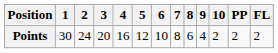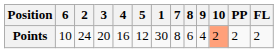 <table class="wikitable" style="font-size:85%">
 <tr valign="top">
 <th>Position</th>
-<th>1</th>
+<th>6</th>
 <th>2</th>
 <th>3</th>
 <th>4</th>
 <th>5</th>
-<th>6</th>
+<th>1</th>
 <th>7</th>
 <th>8</th>
 <th>9</th>
 <th>10</th>
 <th>PP</th>
 <th>FL</th>
 </tr>
 <tr>
 <th>Points</th>
-<td>30</td>
+<td>10</td>
 <td>24</td>
 <td>20</td>
 <td>16</td>
 <td>12</td>
-<td>10</td>
+<td>30</td>
 <td>8</td>
 <td>6</td>
 <td>4</td>
-<td>2</td>
+<td style="background: lightsalmon;">2</td>
 <td>2</td>
 <td>2</td>
 </tr>
 </table>
